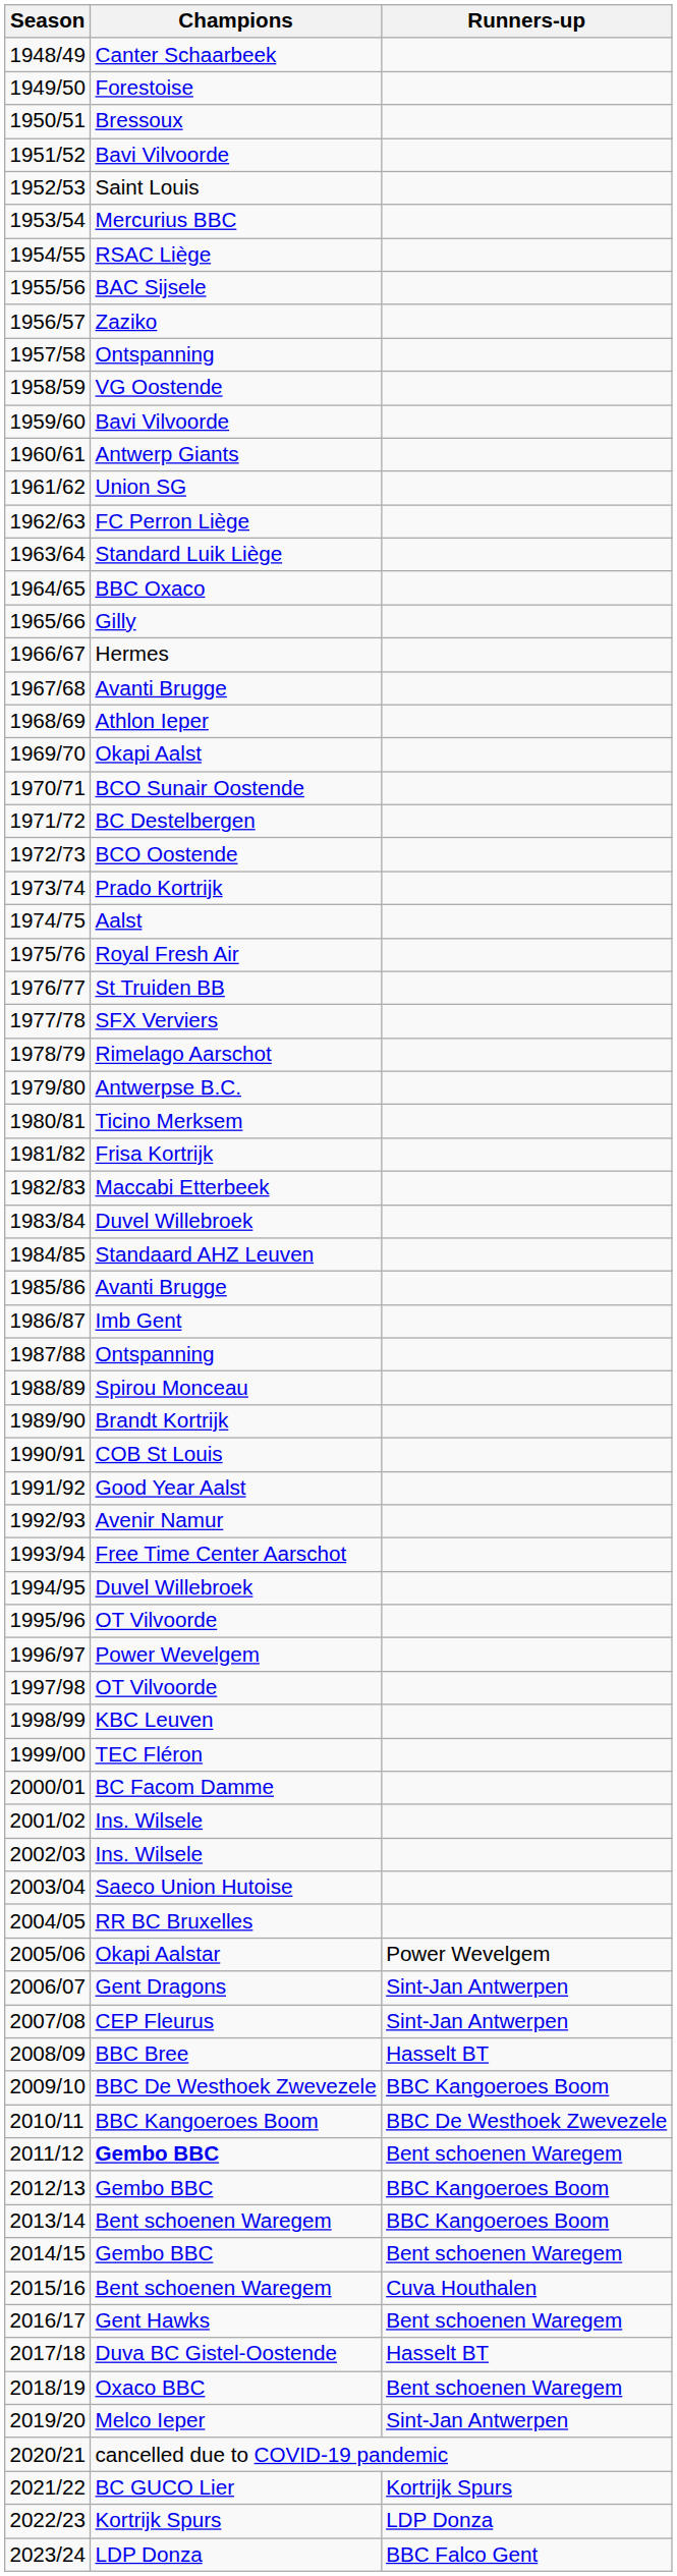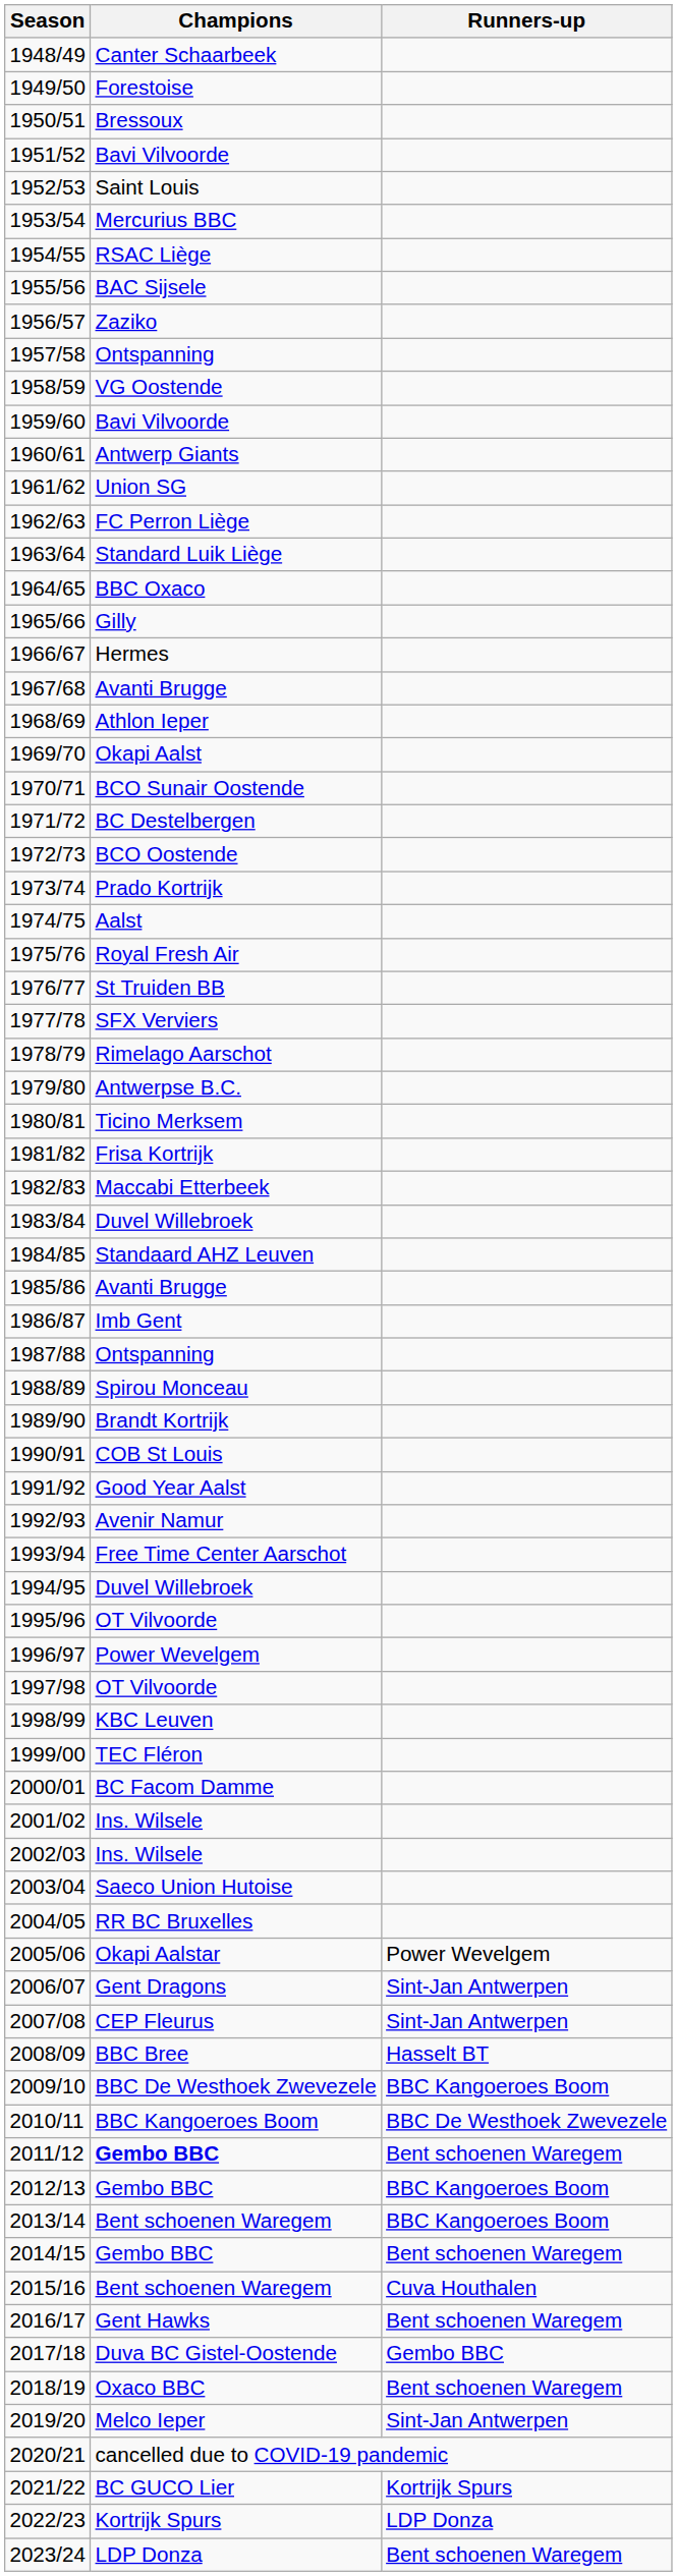 <table class="wikitable">
 <tr>
 <th>Season</th>
 <th>Champions</th>
 <th>Runners-up</th>
 </tr>
 <tr>
 <td>1948/49</td>
 <td><a href='#'>Canter Schaarbeek</a></td>
 <td></td>
 </tr>
 <tr>
 <td>1949/50</td>
 <td><a href='#'>Forestoise</a></td>
 <td></td>
 </tr>
 <tr>
 <td>1950/51</td>
 <td><a href='#'>Bressoux</a></td>
 <td></td>
 </tr>
 <tr>
 <td>1951/52</td>
 <td><a href='#'>Bavi Vilvoorde</a></td>
 <td></td>
 </tr>
 <tr>
 <td>1952/53</td>
 <td>Saint Louis</td>
 <td></td>
 </tr>
 <tr>
 <td>1953/54</td>
 <td><a href='#'>Mercurius BBC</a></td>
 <td></td>
 </tr>
 <tr>
 <td>1954/55</td>
 <td><a href='#'>RSAC Liège</a></td>
 <td></td>
 </tr>
 <tr>
 <td>1955/56</td>
 <td><a href='#'>BAC Sijsele</a></td>
 <td></td>
 </tr>
 <tr>
 <td>1956/57</td>
 <td><a href='#'>Zaziko</a></td>
 <td></td>
 </tr>
 <tr>
 <td>1957/58</td>
 <td><a href='#'>Ontspanning</a></td>
 <td></td>
 </tr>
 <tr>
 <td>1958/59</td>
 <td><a href='#'>VG Oostende</a></td>
 <td></td>
 </tr>
 <tr>
 <td>1959/60</td>
 <td><a href='#'>Bavi Vilvoorde</a></td>
 <td></td>
 </tr>
 <tr>
 <td>1960/61</td>
 <td><a href='#'>Antwerp Giants</a></td>
 <td></td>
 </tr>
 <tr>
 <td>1961/62</td>
 <td><a href='#'>Union SG</a></td>
 <td></td>
 </tr>
 <tr>
 <td>1962/63</td>
 <td><a href='#'>FC Perron Liège</a></td>
 <td></td>
 </tr>
 <tr>
 <td>1963/64</td>
 <td><a href='#'>Standard Luik Liège</a></td>
 <td></td>
 </tr>
 <tr>
 <td>1964/65</td>
 <td><a href='#'>BBC Oxaco</a></td>
 <td></td>
 </tr>
 <tr>
 <td>1965/66</td>
 <td><a href='#'>Gilly</a></td>
 <td></td>
 </tr>
 <tr>
 <td>1966/67</td>
 <td>Hermes</td>
 <td></td>
 </tr>
 <tr>
 <td>1967/68</td>
 <td><a href='#'>Avanti Brugge</a></td>
 <td></td>
 </tr>
 <tr>
 <td>1968/69</td>
 <td><a href='#'>Athlon Ieper</a></td>
 <td></td>
 </tr>
 <tr>
 <td>1969/70</td>
 <td><a href='#'>Okapi Aalst</a></td>
 <td></td>
 </tr>
 <tr>
 <td>1970/71</td>
 <td><a href='#'>BCO Sunair Oostende</a></td>
 <td></td>
 </tr>
 <tr>
 <td>1971/72</td>
 <td><a href='#'>BC Destelbergen</a></td>
 <td></td>
 </tr>
 <tr>
 <td>1972/73</td>
 <td><a href='#'>BCO Oostende</a></td>
 <td></td>
 </tr>
 <tr>
 <td>1973/74</td>
 <td><a href='#'>Prado Kortrijk</a></td>
 <td></td>
 </tr>
 <tr>
 <td>1974/75</td>
 <td><a href='#'>Aalst</a></td>
 <td></td>
 </tr>
 <tr>
 <td>1975/76</td>
 <td><a href='#'>Royal Fresh Air</a></td>
 <td></td>
 </tr>
 <tr>
 <td>1976/77</td>
 <td><a href='#'>St Truiden BB</a></td>
 <td></td>
 </tr>
 <tr>
 <td>1977/78</td>
 <td><a href='#'>SFX Verviers</a></td>
 <td></td>
 </tr>
 <tr>
 <td>1978/79</td>
 <td><a href='#'>Rimelago Aarschot</a></td>
 <td></td>
 </tr>
 <tr>
 <td>1979/80</td>
 <td><a href='#'>Antwerpse B.C.</a></td>
 <td></td>
 </tr>
 <tr>
 <td>1980/81</td>
 <td><a href='#'>Ticino Merksem</a></td>
 <td></td>
 </tr>
 <tr>
 <td>1981/82</td>
 <td><a href='#'>Frisa Kortrijk</a></td>
 <td></td>
 </tr>
 <tr>
 <td>1982/83</td>
 <td><a href='#'>Maccabi Etterbeek</a></td>
 <td></td>
 </tr>
 <tr>
 <td>1983/84</td>
 <td><a href='#'>Duvel Willebroek</a></td>
 <td></td>
 </tr>
 <tr>
 <td>1984/85</td>
 <td><a href='#'>Standaard AHZ Leuven</a></td>
 <td></td>
 </tr>
 <tr>
 <td>1985/86</td>
 <td><a href='#'>Avanti Brugge</a></td>
 <td></td>
 </tr>
 <tr>
 <td>1986/87</td>
 <td><a href='#'>Imb Gent</a></td>
 <td></td>
 </tr>
 <tr>
 <td>1987/88</td>
 <td><a href='#'>Ontspanning</a></td>
 <td></td>
 </tr>
 <tr>
 <td>1988/89</td>
 <td><a href='#'>Spirou Monceau</a></td>
 <td></td>
 </tr>
 <tr>
 <td>1989/90</td>
 <td><a href='#'>Brandt Kortrijk</a></td>
 <td></td>
 </tr>
 <tr>
 <td>1990/91</td>
 <td><a href='#'>COB St Louis</a></td>
 <td></td>
 </tr>
 <tr>
 <td>1991/92</td>
 <td><a href='#'>Good Year Aalst</a></td>
 <td></td>
 </tr>
 <tr>
 <td>1992/93</td>
 <td><a href='#'>Avenir Namur</a></td>
 <td></td>
 </tr>
 <tr>
 <td>1993/94</td>
 <td><a href='#'>Free Time Center Aarschot</a></td>
 <td></td>
 </tr>
 <tr>
 <td>1994/95</td>
 <td><a href='#'>Duvel Willebroek</a></td>
 <td></td>
 </tr>
 <tr>
 <td>1995/96</td>
 <td><a href='#'>OT Vilvoorde</a></td>
 <td></td>
 </tr>
 <tr>
 <td>1996/97</td>
 <td><a href='#'>Power Wevelgem</a></td>
 <td></td>
 </tr>
 <tr>
 <td>1997/98</td>
 <td><a href='#'>OT Vilvoorde</a></td>
 <td></td>
 </tr>
 <tr>
 <td>1998/99</td>
 <td><a href='#'>KBC Leuven</a></td>
 <td></td>
 </tr>
 <tr>
 <td>1999/00</td>
 <td><a href='#'>TEC Fléron</a></td>
 <td></td>
 </tr>
 <tr>
 <td>2000/01</td>
 <td><a href='#'>BC Facom Damme</a></td>
 <td></td>
 </tr>
 <tr>
 <td>2001/02</td>
 <td><a href='#'>Ins. Wilsele</a></td>
 <td></td>
 </tr>
 <tr>
 <td>2002/03</td>
 <td><a href='#'>Ins. Wilsele</a></td>
 <td></td>
 </tr>
 <tr>
 <td>2003/04</td>
 <td><a href='#'>Saeco Union Hutoise</a></td>
 <td></td>
 </tr>
 <tr>
 <td>2004/05</td>
 <td><a href='#'>RR BC Bruxelles</a></td>
 <td></td>
 </tr>
 <tr>
 <td>2005/06</td>
 <td><a href='#'>Okapi Aalstar</a></td>
 <td>Power Wevelgem</td>
 </tr>
 <tr>
 <td>2006/07</td>
 <td><a href='#'>Gent Dragons</a></td>
 <td><a href='#'>Sint-Jan Antwerpen</a></td>
 </tr>
 <tr>
 <td>2007/08</td>
 <td><a href='#'>CEP Fleurus</a></td>
 <td><a href='#'>Sint-Jan Antwerpen</a></td>
 </tr>
 <tr>
 <td>2008/09</td>
 <td><a href='#'>BBC Bree</a></td>
 <td><a href='#'>Hasselt BT</a></td>
 </tr>
 <tr>
 <td>2009/10</td>
 <td><a href='#'>BBC De Westhoek Zwevezele</a></td>
 <td><a href='#'>BBC Kangoeroes Boom</a></td>
 </tr>
 <tr>
 <td>2010/11</td>
 <td><a href='#'>BBC Kangoeroes Boom</a></td>
 <td><a href='#'>BBC De Westhoek Zwevezele</a></td>
 </tr>
 <tr>
 <td>2011/12</td>
 <td><strong><a href='#'>Gembo BBC</a></strong></td>
 <td><a href='#'>Bent schoenen Waregem</a></td>
 </tr>
 <tr>
 <td>2012/13</td>
 <td><a href='#'>Gembo BBC</a></td>
 <td><a href='#'>BBC Kangoeroes Boom</a></td>
 </tr>
 <tr>
 <td>2013/14</td>
 <td><a href='#'>Bent schoenen Waregem</a></td>
 <td><a href='#'>BBC Kangoeroes Boom</a></td>
 </tr>
 <tr>
 <td>2014/15</td>
 <td><a href='#'>Gembo BBC</a></td>
 <td><a href='#'>Bent schoenen Waregem</a></td>
 </tr>
 <tr>
 <td>2015/16</td>
 <td><a href='#'>Bent schoenen Waregem</a></td>
 <td><a href='#'>Cuva Houthalen</a></td>
 </tr>
 <tr>
 <td>2016/17</td>
 <td><a href='#'>Gent Hawks</a></td>
 <td><a href='#'>Bent schoenen Waregem</a></td>
 </tr>
 <tr>
 <td>2017/18</td>
 <td><a href='#'>Duva BC Gistel-Oostende</a></td>
-<td><a href='#'>Hasselt BT</a></td>
+<td><a href='#'>Gembo BBC</a></td>
 </tr>
 <tr>
 <td>2018/19</td>
 <td><a href='#'>Oxaco BBC</a></td>
 <td><a href='#'>Bent schoenen Waregem</a></td>
 </tr>
 <tr>
 <td>2019/20</td>
 <td><a href='#'>Melco Ieper</a></td>
 <td><a href='#'>Sint-Jan Antwerpen</a></td>
 </tr>
 <tr>
 <td>2020/21</td>
 <td colspan="2">cancelled due to <a href='#'>COVID-19 pandemic</a></td>
 </tr>
 <tr>
 <td>2021/22</td>
 <td><a href='#'>BC GUCO Lier</a></td>
 <td><a href='#'>Kortrijk Spurs</a></td>
 </tr>
 <tr>
 <td>2022/23</td>
 <td><a href='#'>Kortrijk Spurs</a></td>
 <td><a href='#'>LDP Donza</a></td>
 </tr>
 <tr>
 <td>2023/24</td>
 <td><a href='#'>LDP Donza</a></td>
-<td><a href='#'>BBC Falco Gent</a></td>
+<td><a href='#'>Bent schoenen Waregem</a></td>
 </tr>
 </table>
